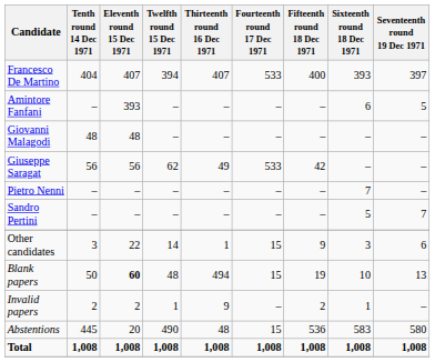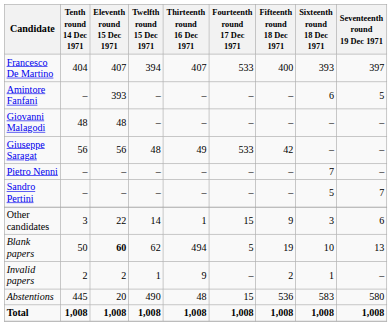 <table class="wikitable sortable" style=text-align:right>
 <tr>
 <th>Candidate</th>
 <th data-sort-type="number"><small>Tenth round<br>14 Dec 1971</small></th>
 <th data-sort-type="number"><small>Eleventh round<br>15 Dec 1971</small></th>
 <th data-sort-type="number"><small>Twelfth round<br>15 Dec 1971</small></th>
 <th data-sort-type="number"><small>Thirteenth round<br>16 Dec 1971</small></th>
 <th data-sort-type="number"><small>Fourteenth round<br>17 Dec 1971</small></th>
 <th data-sort-type="number"><small>Fifteenth round<br>18 Dec 1971</small></th>
 <th data-sort-type="number"><small>Sixteenth round<br>18 Dec 1971</small></th>
 <th data-sort-type="number"><small>Seventeenth round<br>19 Dec 1971</small></th>
 </tr>
 <tr>
 <td align=left><a href='#'>Francesco De Martino</a></td>
 <td>404</td>
 <td>407</td>
 <td>394</td>
 <td>407</td>
 <td>533</td>
 <td>400</td>
 <td>393</td>
 <td>397</td>
 </tr>
 <tr>
 <td align=left><a href='#'>Amintore Fanfani</a></td>
 <td>–</td>
 <td>393</td>
 <td>–</td>
 <td>–</td>
 <td>–</td>
 <td>–</td>
 <td>6</td>
 <td>5</td>
 </tr>
 <tr>
 <td align=left><a href='#'>Giovanni Malagodi</a></td>
 <td>48</td>
 <td>48</td>
 <td>–</td>
 <td>–</td>
 <td>–</td>
 <td>–</td>
 <td>–</td>
 <td>–</td>
 </tr>
 <tr>
 <td align=left><a href='#'>Giuseppe Saragat</a></td>
 <td>56</td>
 <td>56</td>
-<td>62</td>
+<td>48</td>
 <td>49</td>
 <td>533</td>
 <td>42</td>
 <td>–</td>
 <td>–</td>
 </tr>
 <tr>
 <td align=left><a href='#'>Pietro Nenni</a></td>
 <td>–</td>
 <td>–</td>
 <td>–</td>
 <td>–</td>
 <td>–</td>
 <td>–</td>
 <td>7</td>
 <td>–</td>
 </tr>
 <tr>
 <td align=left><a href='#'>Sandro Pertini</a></td>
 <td>–</td>
 <td>–</td>
 <td>–</td>
 <td>–</td>
 <td>–</td>
 <td>–</td>
 <td>5</td>
 <td>7</td>
 </tr>
 <tr>
 </tr>
 <tr class="sortbottom">
 <td align=left>Other candidates</td>
 <td>3</td>
 <td>22</td>
 <td>14</td>
 <td>1</td>
 <td>15</td>
 <td>9</td>
 <td>3</td>
 <td>6</td>
 </tr>
 <tr class="sortbottom">
 <td align=left><em>Blank papers</em></td>
 <td>50</td>
 <td><strong>60</strong></td>
-<td>48</td>
+<td>62</td>
 <td>494</td>
-<td>15</td>
+<td>5</td>
 <td>19</td>
 <td>10</td>
 <td>13</td>
 </tr>
 <tr class="sortbottom">
 <td align=left><em>Invalid papers</em></td>
 <td>2</td>
 <td>2</td>
 <td>1</td>
 <td>9</td>
 <td>–</td>
 <td>2</td>
 <td>1</td>
 <td>–</td>
 </tr>
 <tr class="sortbottom">
 <td align=left><em>Abstentions</em></td>
 <td>445</td>
 <td>20</td>
 <td>490</td>
 <td>48</td>
 <td>15</td>
 <td>536</td>
 <td>583</td>
 <td>580</td>
 </tr>
 <tr class="sortbottom">
 <td align=left><strong>Total</strong></td>
 <td><strong>1,008</strong></td>
 <td><strong>1,008</strong></td>
 <td><strong>1,008</strong></td>
 <td><strong>1,008</strong></td>
 <td><strong>1,008</strong></td>
 <td><strong>1,008</strong></td>
 <td><strong>1,008</strong></td>
 <td><strong>1,008</strong></td>
 </tr>
 <tr class="sortbottom">
 </tr>
 </table>
